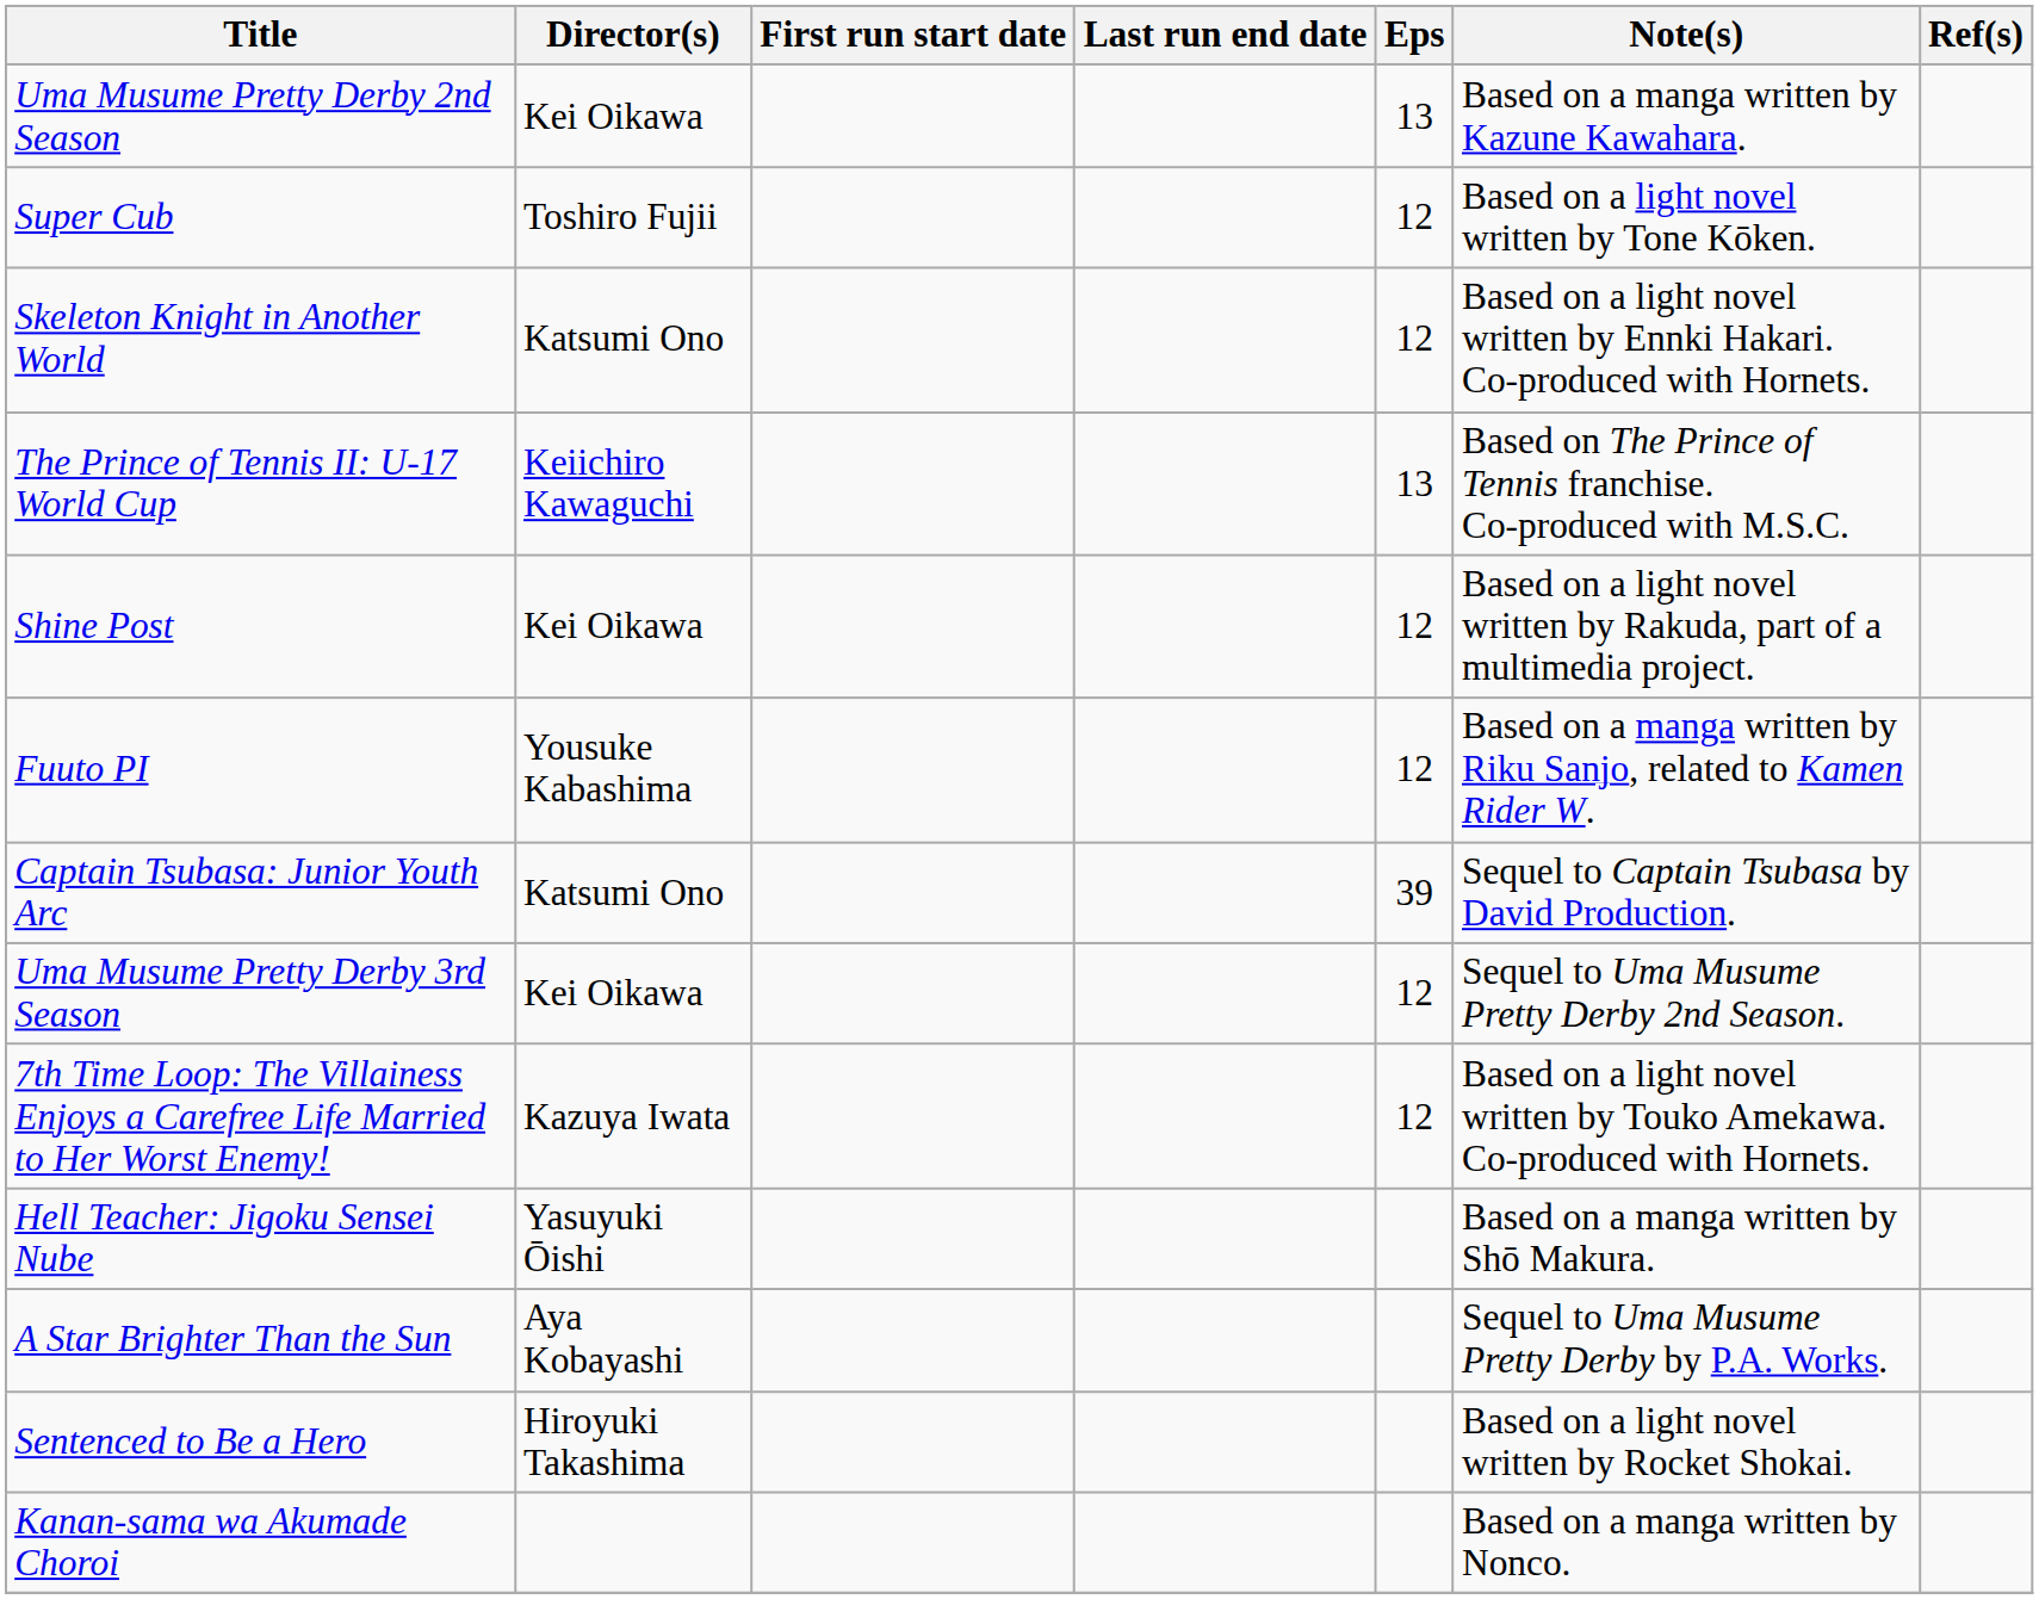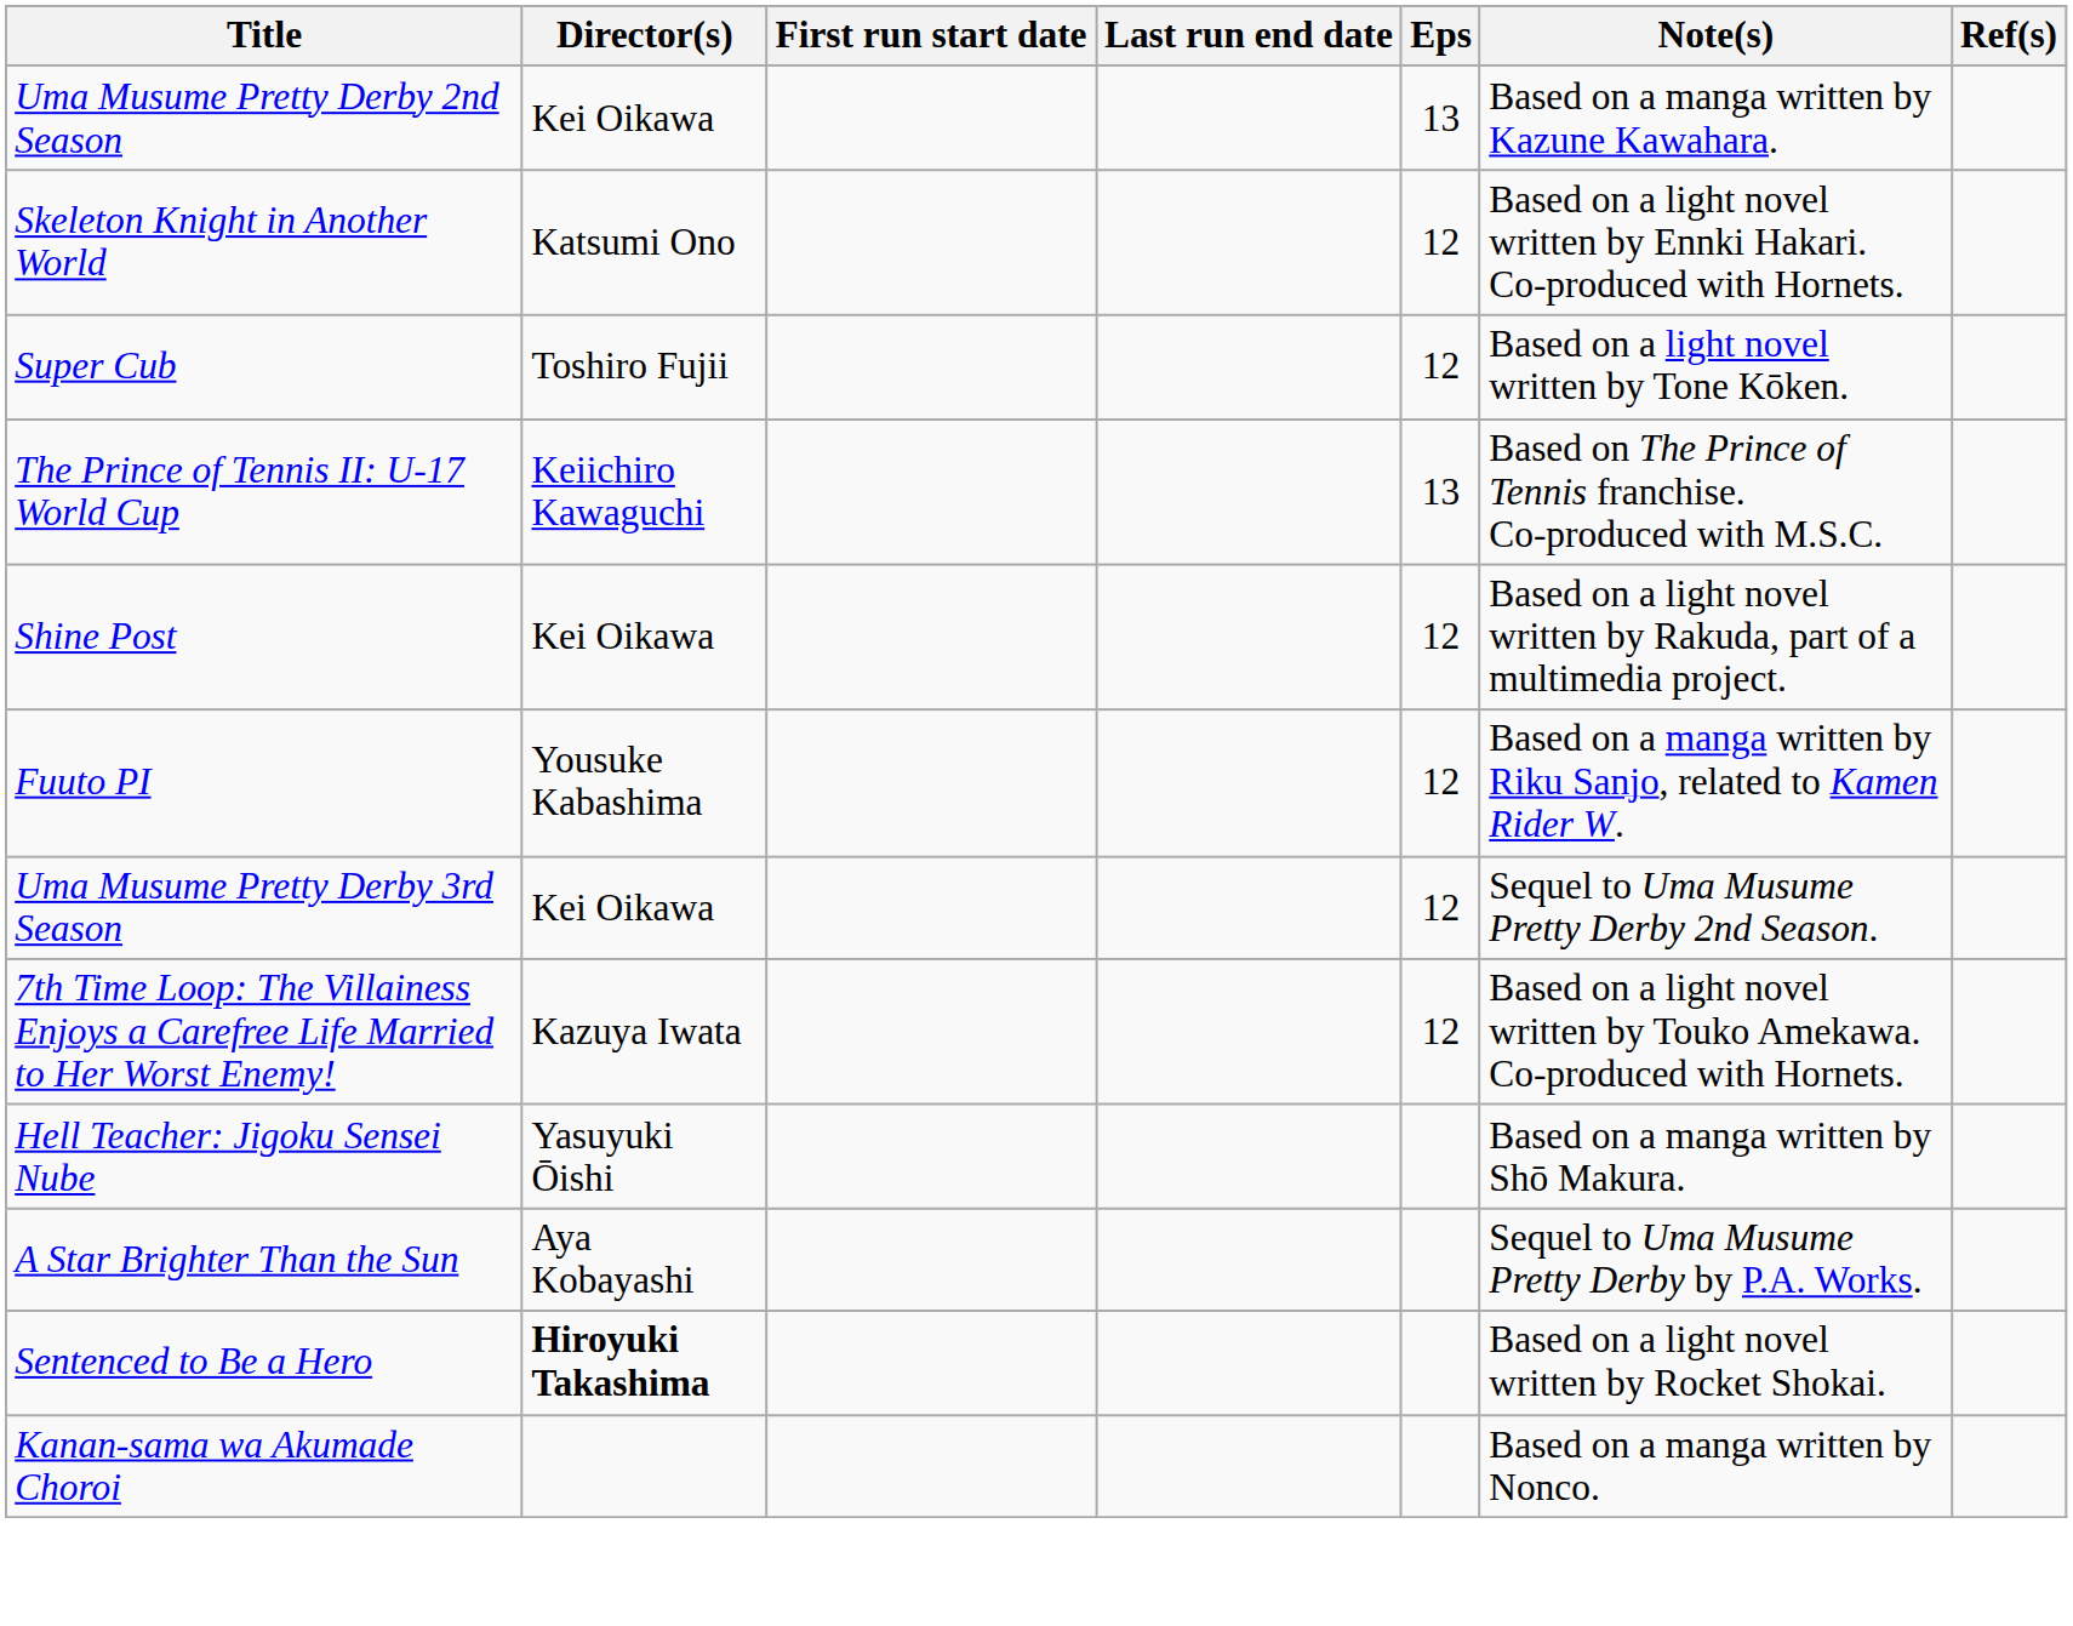 <table class="wikitable sortable">
 <tr>
 <th scope="col">Title</th>
 <th scope="col">Director(s)</th>
 <th scope="col" nowrap>First run start date</th>
 <th scope="col" nowrap>Last run end date</th>
 <th scope="col" class="unsortable">Eps</th>
 <th scope="col" class="unsortable">Note(s)</th>
 <th scope="col" class="unsortable">Ref(s)</th>
 </tr>
 <tr>
 <td><em><a href='#'>Uma Musume Pretty Derby 2nd Season</a></em></td>
 <td>Kei Oikawa</td>
 <td></td>
 <td></td>
 <td style="text-align:center">13</td>
 <td>Based on a manga written by <a href='#'>Kazune Kawahara</a>.</td>
 <td style="text-align:center"></td>
 </tr>
 <tr>
+<td><em><a href='#'>Skeleton Knight in Another World</a></em></td>
+<td>Katsumi Ono</td>
+<td></td>
+<td></td>
+<td style="text-align:center">12</td>
+<td>Based on a light novel written by Ennki Hakari.<br>Co-produced with Hornets.</td>
+<td style="text-align:center"></td>
+</tr>
+<tr>
 <td><em><a href='#'>Super Cub</a></em></td>
 <td>Toshiro Fujii</td>
 <td></td>
 <td></td>
 <td style="text-align:center">12</td>
 <td>Based on a <a href='#'>light novel</a> written by Tone Kōken.</td>
-<td style="text-align:center"></td>
-</tr>
-<tr>
-<td><em><a href='#'>Skeleton Knight in Another World</a></em></td>
-<td>Katsumi Ono</td>
-<td></td>
-<td></td>
-<td style="text-align:center">12</td>
-<td>Based on a light novel written by Ennki Hakari.<br>Co-produced with Hornets.</td>
 <td style="text-align:center"></td>
 </tr>
 <tr>
 <td><em><a href='#'>The Prince of Tennis II: U-17 World Cup</a></em></td>
 <td><a href='#'>Keiichiro Kawaguchi</a></td>
 <td></td>
 <td></td>
 <td style="text-align:center">13</td>
 <td>Based on <em>The Prince of Tennis</em> franchise.<br>Co-produced with M.S.C.</td>
 <td style="text-align:center"></td>
 </tr>
 <tr>
 <td><em><a href='#'>Shine Post</a></em></td>
 <td>Kei Oikawa</td>
 <td></td>
 <td></td>
 <td style="text-align:center">12</td>
 <td>Based on a light novel written by Rakuda, part of a multimedia project.</td>
 <td style="text-align:center"></td>
 </tr>
 <tr>
 <td><em><a href='#'>Fuuto PI</a></em></td>
 <td>Yousuke Kabashima</td>
 <td></td>
 <td></td>
 <td style="text-align:center">12</td>
 <td>Based on a <a href='#'>manga</a> written by <a href='#'>Riku Sanjo</a>, related to <em><a href='#'>Kamen Rider W</a></em>.</td>
-<td style="text-align:center"></td>
-</tr>
-<tr>
-<td><em><a href='#'>Captain Tsubasa: Junior Youth Arc</a></em></td>
-<td>Katsumi Ono</td>
-<td></td>
-<td></td>
-<td style="text-align:center">39</td>
-<td>Sequel to <em>Captain Tsubasa</em> by <a href='#'>David Production</a>.</td>
 <td style="text-align:center"></td>
 </tr>
 <tr>
 <td><em><a href='#'>Uma Musume Pretty Derby 3rd Season</a></em></td>
 <td>Kei Oikawa</td>
 <td></td>
 <td></td>
 <td style="text-align:center">12</td>
 <td>Sequel to <em>Uma Musume Pretty Derby 2nd Season</em>.</td>
 <td style="text-align:center"></td>
 </tr>
 <tr>
 <td><em><a href='#'>7th Time Loop: The Villainess Enjoys a Carefree Life Married to Her Worst Enemy!</a></em></td>
 <td>Kazuya Iwata</td>
 <td></td>
 <td></td>
 <td style="text-align:center">12</td>
 <td>Based on a light novel written by Touko Amekawa.<br>Co-produced with Hornets.</td>
 <td style="text-align:center"></td>
 </tr>
 <tr>
 <td><em><a href='#'>Hell Teacher: Jigoku Sensei Nube</a></em></td>
 <td>Yasuyuki Ōishi</td>
 <td></td>
 <td></td>
 <td style="text-align:center"></td>
 <td>Based on a manga written by Shō Makura.</td>
 <td style="text-align:center"></td>
 </tr>
 <tr>
 <td><em><a href='#'>A Star Brighter Than the Sun</a></em></td>
 <td>Aya Kobayashi</td>
 <td></td>
 <td></td>
 <td style="text-align:center"></td>
 <td>Sequel to <em>Uma Musume Pretty Derby</em> by <a href='#'>P.A. Works</a>.</td>
 <td style="text-align:center"></td>
 </tr>
 <tr>
 <td><em><a href='#'>Sentenced to Be a Hero</a></em></td>
-<td>Hiroyuki Takashima</td>
+<td><strong>Hiroyuki Takashima</strong></td>
 <td></td>
 <td></td>
 <td style="text-align:center"></td>
 <td>Based on a light novel written by Rocket Shokai.</td>
 <td style="text-align:center"></td>
 </tr>
 <tr>
 <td><em><a href='#'>Kanan-sama wa Akumade Choroi</a></em></td>
 <td></td>
 <td></td>
 <td></td>
 <td style="text-align:center"></td>
 <td>Based on a manga written by Nonco.</td>
 <td style="text-align:center"></td>
 </tr>
 <tr>
 </tr>
 </table>
